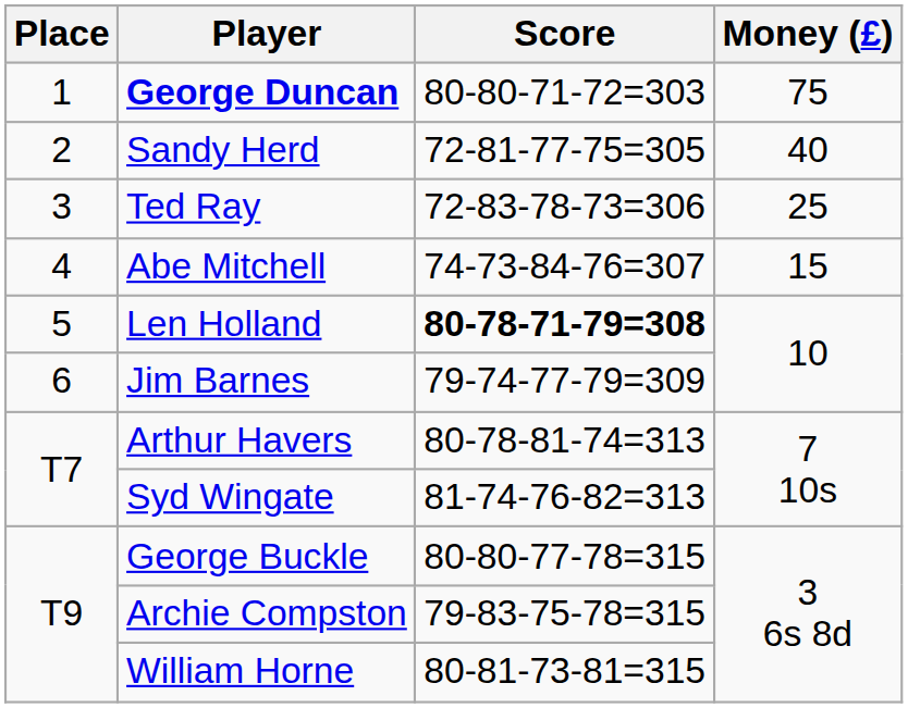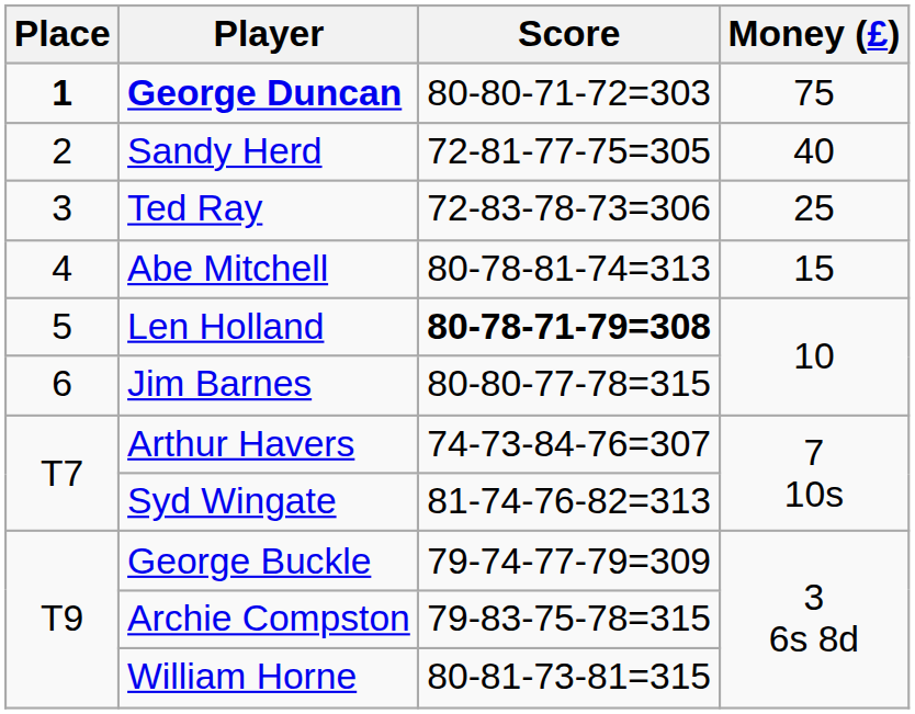 <table class=wikitable>
 <tr>
 <th>Place</th>
 <th>Player</th>
 <th>Score</th>
 <th>Money (<a href='#'>£</a>)</th>
 </tr>
 <tr>
-<td align=center>1</td>
+<td align=center><strong>1</strong></td>
 <td> <strong><a href='#'>George Duncan</a></strong></td>
 <td>80-80-71-72=303</td>
 <td align=center>75</td>
 </tr>
 <tr>
 <td align=center>2</td>
 <td> <a href='#'>Sandy Herd</a></td>
 <td>72-81-77-75=305</td>
 <td align=center>40</td>
 </tr>
 <tr>
 <td align=center>3</td>
 <td> <a href='#'>Ted Ray</a></td>
 <td>72-83-78-73=306</td>
 <td align=center>25</td>
 </tr>
 <tr>
 <td align=center>4</td>
 <td> <a href='#'>Abe Mitchell</a></td>
-<td>74-73-84-76=307</td>
+<td>80-78-81-74=313</td>
 <td align=center>15</td>
 </tr>
 <tr>
 <td align=center>5</td>
 <td> <a href='#'>Len Holland</a></td>
 <td><strong>80-78-71-79=308</strong></td>
 <td rowspan=2 align=center>10</td>
 </tr>
 <tr>
 <td align=center>6</td>
 <td> <a href='#'>Jim Barnes</a></td>
-<td>79-74-77-79=309</td>
+<td>80-80-77-78=315</td>
 </tr>
 <tr>
 <td rowspan=2 align=center>T7</td>
 <td> <a href='#'>Arthur Havers</a></td>
-<td>80-78-81-74=313</td>
+<td>74-73-84-76=307</td>
 <td rowspan=2 align=center>7<br>10s</td>
 </tr>
 <tr>
 <td> <a href='#'>Syd Wingate</a></td>
 <td>81-74-76-82=313</td>
 </tr>
 <tr>
 <td rowspan=3 align=center>T9</td>
 <td> <a href='#'>George Buckle</a></td>
-<td>80-80-77-78=315</td>
+<td>79-74-77-79=309</td>
 <td rowspan=3 align=center>3<br>6s 8d</td>
 </tr>
 <tr>
 <td> <a href='#'>Archie Compston</a></td>
 <td>79-83-75-78=315</td>
 </tr>
 <tr>
 <td> <a href='#'>William Horne</a></td>
 <td>80-81-73-81=315</td>
 </tr>
 </table>
